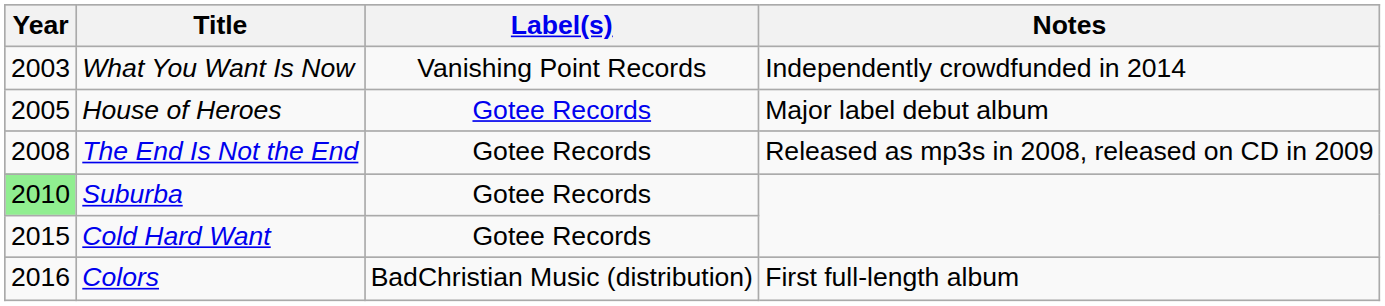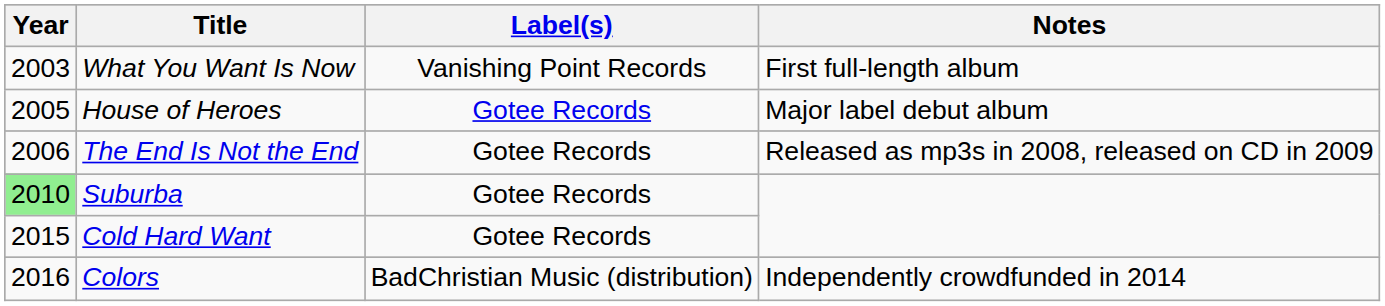 <table class="wikitable">
 <tr>
 <th>Year</th>
 <th>Title</th>
 <th><a href='#'>Label(s)</a></th>
 <th>Notes</th>
 </tr>
 <tr>
 <td style="text-align:center;">2003</td>
 <td><em>What You Want Is Now</em></td>
 <td style="text-align:center;">Vanishing Point Records</td>
-<td>Independently crowdfunded in 2014</td>
+<td>First full-length album</td>
 </tr>
 <tr>
 <td style="text-align:center;">2005</td>
 <td><em>House of Heroes</em></td>
 <td style="text-align:center;"><a href='#'>Gotee Records</a></td>
 <td>Major label debut album</td>
 </tr>
 <tr>
-<td style="text-align:center;">2008</td>
+<td style="text-align:center;">2006</td>
 <td><em><a href='#'>The End Is Not the End</a></em></td>
 <td style="text-align:center;">Gotee Records</td>
 <td>Released as mp3s in 2008, released on CD in 2009</td>
 </tr>
 <tr>
 <td style="background: lightgreen; text-align:center;">2010</td>
 <td style="text-align:left;"><em><a href='#'>Suburba</a></em></td>
 <td style="text-align:center;">Gotee Records</td>
 </tr>
 <tr>
 <td style="text-align:center;">2015</td>
 <td style="text-align:left;"><em><a href='#'>Cold Hard Want</a></em></td>
 <td style="text-align:center;">Gotee Records</td>
 </tr>
 <tr>
 <td style="text-align:center;">2016</td>
 <td style="text-align:left;"><em><a href='#'>Colors</a></em></td>
 <td style="text-align:center;">BadChristian Music (distribution)</td>
-<td>First full-length album</td>
+<td>Independently crowdfunded in 2014</td>
 </tr>
 </table>
